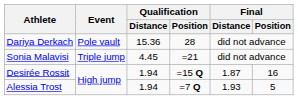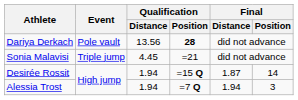 <table class=wikitable style="font-size:90%">
 <tr>
 <th rowspan="2">Athlete</th>
 <th rowspan="2">Event</th>
 <th colspan="2">Qualification</th>
 <th colspan="2">Final</th>
 </tr>
 <tr style="font-size:95%">
 <th>Distance</th>
 <th>Position</th>
 <th>Distance</th>
 <th>Position</th>
 </tr>
 <tr align=center>
 <td align=left><a href='#'>Dariya Derkach</a></td>
 <td align=left><a href='#'>Pole vault</a></td>
-<td>15.36</td>
-<td>28</td>
+<td>13.56</td>
+<td><strong>28</strong></td>
 <td colspan=2>did not advance</td>
 </tr>
 <tr align=center>
 <td align=left><a href='#'>Sonia Malavisi</a></td>
 <td align=left><a href='#'>Triple jump</a></td>
 <td>4.45</td>
 <td>=21</td>
 <td colspan=2>did not advance</td>
 </tr>
 <tr align=center>
 <td align=left><a href='#'>Desirée Rossit</a></td>
 <td align=left rowspan=2><a href='#'>High jump</a></td>
 <td>1.94</td>
 <td>=15 <strong>Q</strong></td>
 <td>1.87</td>
-<td>16</td>
+<td>14</td>
 </tr>
 <tr align=center>
 <td align=left><a href='#'>Alessia Trost</a></td>
 <td>1.94</td>
 <td>=7 <strong>Q</strong></td>
-<td>1.93</td>
-<td>5</td>
+<td>1.94</td>
+<td>3</td>
 </tr>
 </table>
